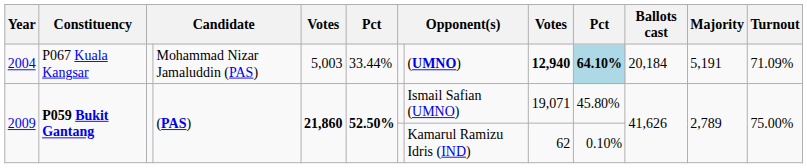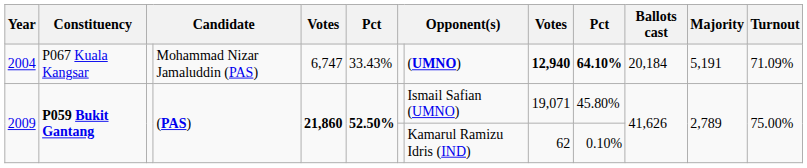 <table class="wikitable" style="margin:0.5em ; font-size:95%">
 <tr>
 <th>Year</th>
 <th>Constituency</th>
 <th colspan=2>Candidate</th>
 <th>Votes</th>
 <th>Pct</th>
 <th colspan=2>Opponent(s)</th>
 <th>Votes</th>
 <th>Pct</th>
 <th>Ballots cast</th>
 <th>Majority</th>
 <th>Turnout</th>
 </tr>
 <tr>
 <td><a href='#'>2004</a></td>
 <td>P067 <a href='#'>Kuala Kangsar</a></td>
 <td></td>
 <td>Mohammad Nizar Jamaluddin (<a href='#'>PAS</a>)</td>
-<td align="right">5,003</td>
-<td>33.44%</td>
+<td align="right">6,747</td>
+<td>33.43%</td>
 <td></td>
 <td> (<a href='#'><strong>UMNO</strong></a>)</td>
 <td align="right"><strong>12,940</strong></td>
-<td style="background: lightblue;"><strong>64.10%</strong></td>
+<td><strong>64.10%</strong></td>
 <td>20,184</td>
 <td>5,191</td>
 <td>71.09%</td>
 </tr>
 <tr>
 <td rowspan=2><a href='#'>2009</a></td>
 <td rowspan=2><strong>P059 <a href='#'>Bukit Gantang</a></strong></td>
 <td rowspan=2 ></td>
 <td rowspan=2> (<a href='#'><strong>PAS</strong></a>)</td>
 <td rowspan=2 align="right"><strong>21,860</strong></td>
 <td rowspan=2><strong>52.50%</strong></td>
 <td></td>
 <td>Ismail Safian (<a href='#'>UMNO</a>)</td>
 <td align="right">19,071</td>
 <td>45.80%</td>
 <td rowspan=2>41,626</td>
 <td rowspan=2>2,789</td>
 <td rowspan=2>75.00%</td>
 </tr>
 <tr>
 <td></td>
 <td>Kamarul Ramizu Idris (<a href='#'>IND</a>)</td>
 <td align="right">62</td>
 <td align=right>0.10%</td>
 </tr>
 </table>
